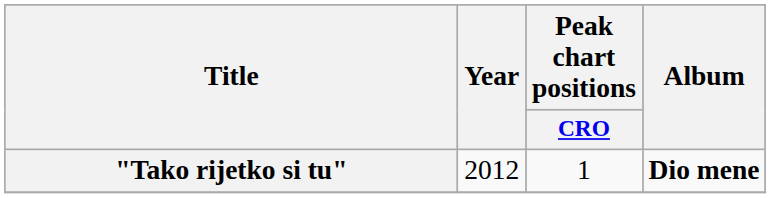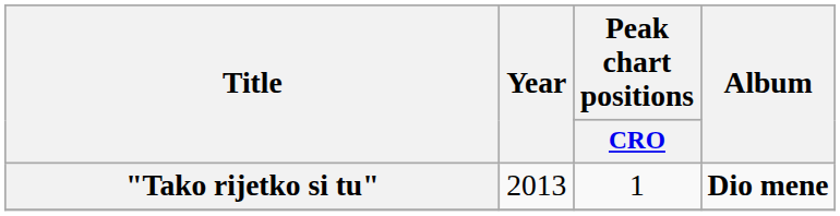 <table class="wikitable plainrowheaders" style="text-align:center;">
 <tr>
 <th scope="col" rowspan="2" style="width:16em;">Title</th>
 <th scope="col" rowspan="2" style="width:1em;">Year</th>
 <th scope="col" colspan="1">Peak chart positions</th>
 <th scope="col" rowspan="2">Album</th>
 </tr>
 <tr>
 <th scope="col" style="width:3em;font-size:85%;"><a href='#'>CRO</a><br></th>
 </tr>
 <tr>
 <th scope="row">"Tako rijetko si tu"</th>
-<td>2012</td>
+<td>2013</td>
 <td>1</td>
 <td rowspan="1"><strong>Dio mene</strong></td>
 </tr>
 <tr>
 </tr>
 </table>
